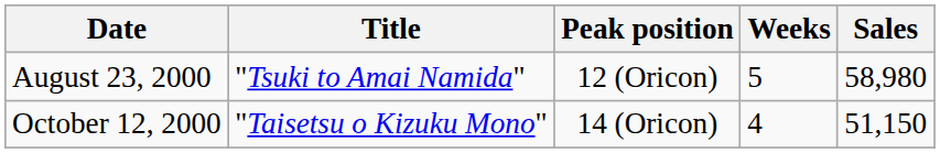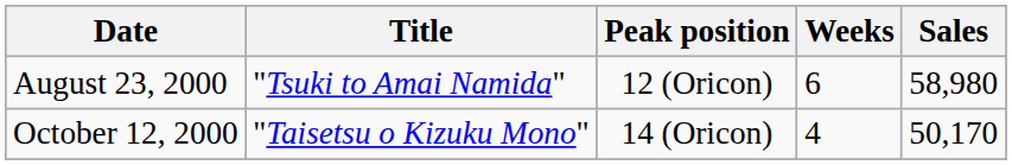 <table class="wikitable">
 <tr>
 <th>Date</th>
 <th>Title</th>
 <th>Peak position</th>
 <th>Weeks</th>
 <th>Sales</th>
 </tr>
 <tr>
 <td>August 23, 2000</td>
 <td>"<em><a href='#'>Tsuki to Amai Namida</a></em>"</td>
 <td align="center">12 (Oricon)</td>
-<td>5</td>
+<td>6</td>
 <td>58,980</td>
 </tr>
 <tr>
 <td>October 12, 2000</td>
 <td>"<em><a href='#'>Taisetsu o Kizuku Mono</a></em>"</td>
 <td align="center">14 (Oricon)</td>
 <td>4</td>
-<td>51,150</td>
+<td>50,170</td>
 </tr>
 </table>
